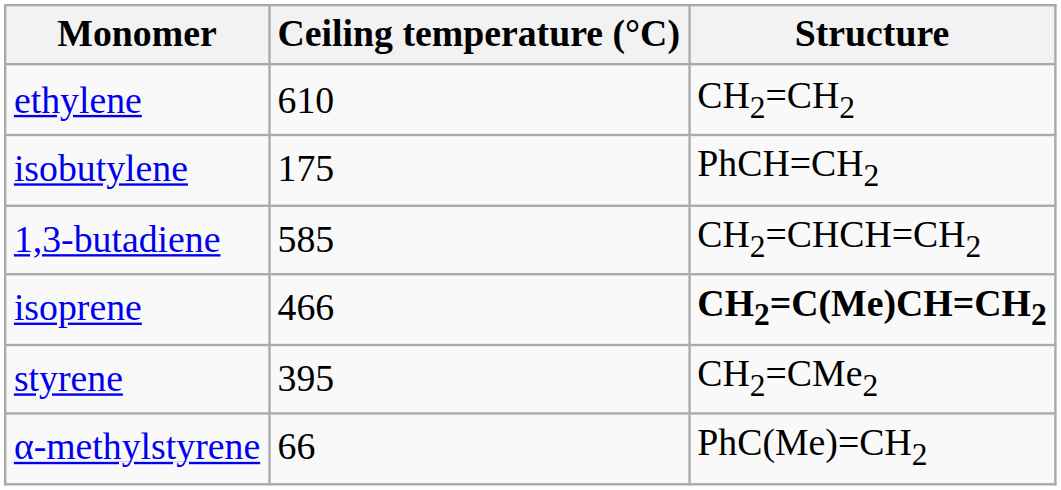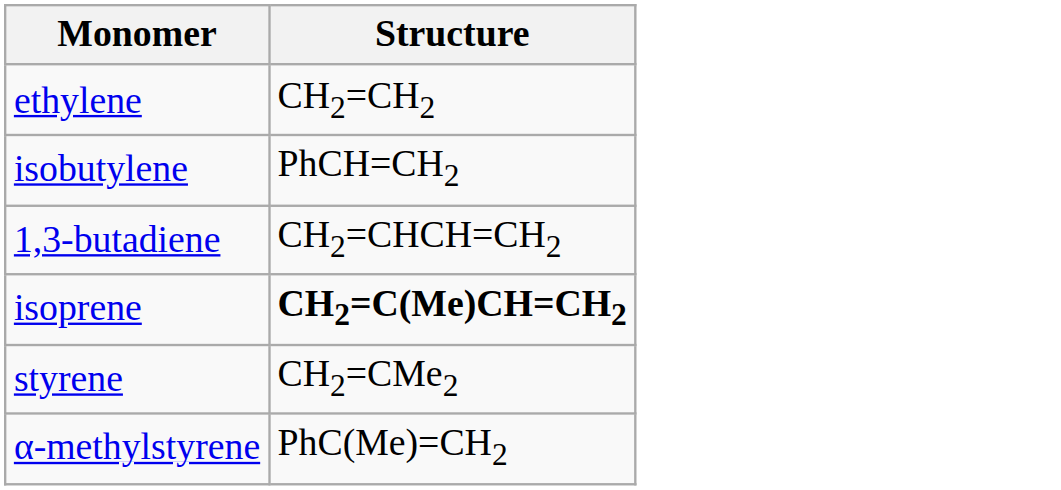 <table class="wikitable">
 <tr>
 <th>Monomer</th>
-<th>Ceiling temperature (°C)</th>
 <th>Structure</th>
 </tr>
 <tr>
 <td><a href='#'>ethylene</a></td>
-<td>610</td>
 <td>CH<sub>2</sub>=CH<sub>2</sub></td>
 </tr>
 <tr>
 <td><a href='#'>isobutylene</a></td>
-<td>175</td>
 <td>PhCH=CH<sub>2</sub></td>
 </tr>
 <tr>
 <td><a href='#'>1,3-butadiene</a></td>
-<td>585</td>
 <td>CH<sub>2</sub>=CHCH=CH<sub>2</sub></td>
 </tr>
 <tr>
 <td><a href='#'>isoprene</a></td>
-<td>466</td>
 <td><strong>CH<sub>2</sub>=C(Me)CH=CH<sub>2</sub></strong></td>
 </tr>
 <tr>
 <td><a href='#'>styrene</a></td>
-<td>395</td>
 <td>CH<sub>2</sub>=CMe<sub>2</sub></td>
 </tr>
 <tr>
 <td><a href='#'>α-methylstyrene</a></td>
-<td>66</td>
 <td>PhC(Me)=CH<sub>2</sub></td>
 </tr>
 </table>
